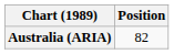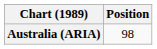 <table class="wikitable plainrowheaders" style="text-align:center">
 <tr>
 <th>Chart (1989)</th>
 <th>Position</th>
 </tr>
 <tr>
 <th scope="row">Australia (ARIA)</th>
-<td>82</td>
+<td>98</td>
 </tr>
 </table>
